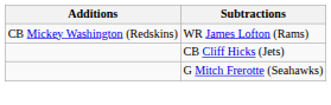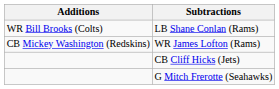 <table class="wikitable">
 <tr>
 <th>Additions</th>
 <th>Subtractions</th>
+</tr>
+<tr>
+<td>WR <a href='#'>Bill Brooks</a> (Colts)</td>
+<td>LB <a href='#'>Shane Conlan</a> (Rams)</td>
 </tr>
 <tr>
 <td>CB <a href='#'>Mickey Washington</a> (Redskins)</td>
 <td>WR <a href='#'>James Lofton</a> (Rams)</td>
 </tr>
 <tr>
 <td></td>
 <td>CB <a href='#'>Cliff Hicks</a> (Jets)</td>
 </tr>
 <tr>
 <td></td>
 <td>G <a href='#'>Mitch Frerotte</a> (Seahawks)</td>
 </tr>
 </table>
